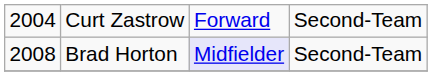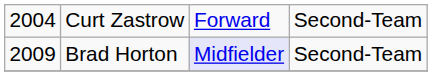 <table class="wikitable">
 <tr>
 <td>2004</td>
 <td> Curt Zastrow</td>
 <td><a href='#'>Forward</a></td>
 <td>Second-Team</td>
 </tr>
 <tr>
-<td>2008</td>
+<td>2009</td>
 <td> Brad Horton</td>
 <td style="background: lavender;"><a href='#'>Midfielder</a></td>
 <td>Second-Team</td>
 </tr>
 <tr>
 </tr>
 </table>
